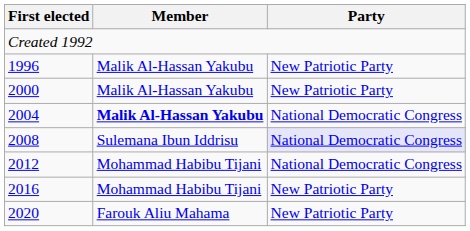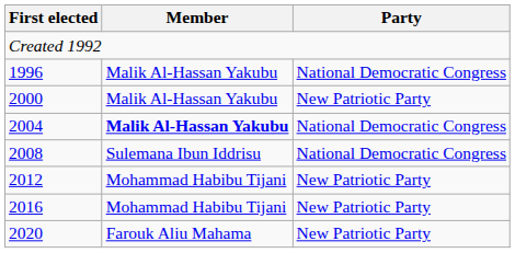 <table class="wikitable">
 <tr>
 <th>First elected</th>
 <th>Member</th>
 <th>Party</th>
 </tr>
 <tr>
 <td colspan=3><em>Created 1992</em></td>
 </tr>
 <tr>
 <td><a href='#'>1996</a></td>
 <td><a href='#'>Malik Al-Hassan Yakubu</a></td>
-<td><a href='#'>New Patriotic Party</a></td>
+<td><a href='#'>National Democratic Congress</a></td>
 </tr>
 <tr>
 <td><a href='#'>2000</a></td>
 <td><a href='#'>Malik Al-Hassan Yakubu</a></td>
 <td><a href='#'>New Patriotic Party</a></td>
 </tr>
 <tr>
 <td><a href='#'>2004</a></td>
 <td><strong><a href='#'>Malik Al-Hassan Yakubu</a></strong></td>
 <td><a href='#'>National Democratic Congress</a></td>
 </tr>
 <tr>
 <td><a href='#'>2008</a></td>
 <td><a href='#'>Sulemana Ibun Iddrisu</a></td>
-<td style="background: lavender;"><a href='#'>National Democratic Congress</a></td>
+<td><a href='#'>National Democratic Congress</a></td>
 </tr>
 <tr>
 <td><a href='#'>2012</a></td>
 <td><a href='#'>Mohammad Habibu Tijani</a></td>
-<td><a href='#'>National Democratic Congress</a></td>
+<td><a href='#'>New Patriotic Party</a></td>
 </tr>
 <tr>
 <td><a href='#'>2016</a></td>
 <td><a href='#'>Mohammad Habibu Tijani</a></td>
 <td><a href='#'>New Patriotic Party</a></td>
 </tr>
 <tr>
 <td><a href='#'>2020</a></td>
 <td><a href='#'>Farouk Aliu Mahama </a></td>
 <td><a href='#'>New Patriotic Party</a></td>
 </tr>
 </table>
